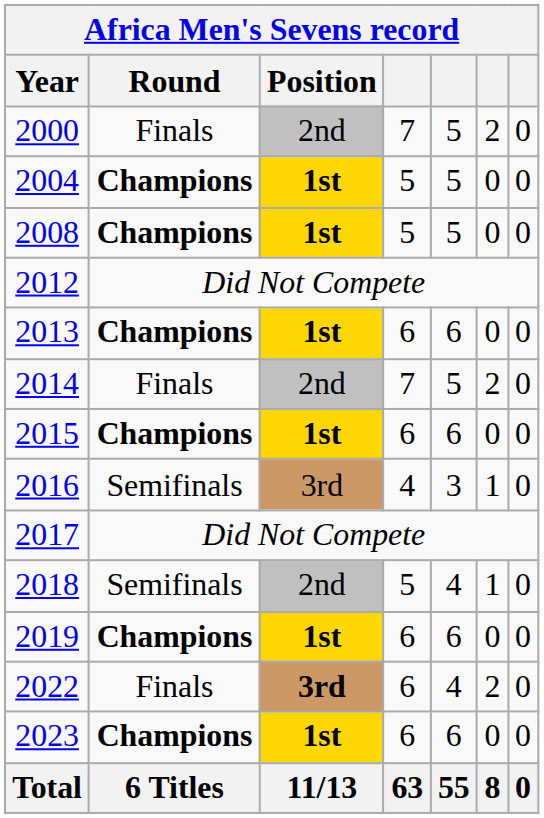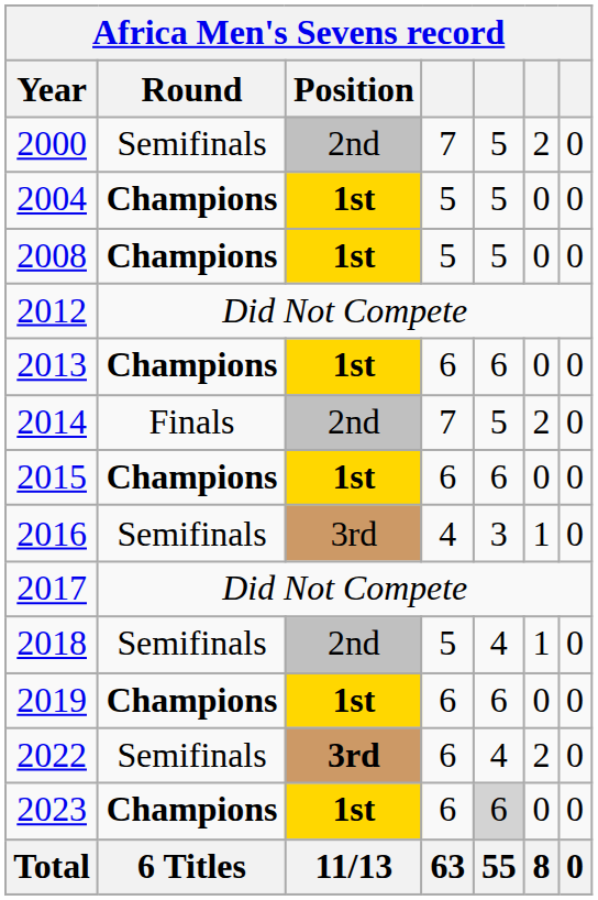 <table class="wikitable" style="text-align: center;">
 <tr>
 <th colspan=7><a href='#'>Africa Men's Sevens record</a></th>
 </tr>
 <tr>
 <th>Year</th>
 <th>Round</th>
 <th>Position</th>
 <th></th>
 <th></th>
 <th></th>
 <th></th>
 </tr>
 <tr>
 <td> <a href='#'>2000</a></td>
-<td>Finals</td>
+<td>Semifinals</td>
 <td bgcolor=silver>2nd</td>
 <td>7</td>
 <td>5</td>
 <td>2</td>
 <td>0</td>
 </tr>
 <tr>
 <td> <a href='#'>2004</a></td>
 <td><strong>Champions</strong></td>
 <td bgcolor=gold><strong>1st</strong></td>
 <td>5</td>
 <td>5</td>
 <td>0</td>
 <td>0</td>
 </tr>
 <tr>
 <td> <a href='#'>2008</a></td>
 <td><strong>Champions</strong></td>
 <td bgcolor=gold><strong>1st</strong></td>
 <td>5</td>
 <td>5</td>
 <td>0</td>
 <td>0</td>
 </tr>
 <tr>
 <td> <a href='#'>2012</a></td>
 <td colspan=6><em>Did Not Compete</em></td>
 </tr>
 <tr>
 <td> <a href='#'>2013</a></td>
 <td><strong>Champions</strong></td>
 <td bgcolor=gold><strong>1st</strong></td>
 <td>6</td>
 <td>6</td>
 <td>0</td>
 <td>0</td>
 </tr>
 <tr>
 <td> <a href='#'>2014</a></td>
 <td>Finals</td>
 <td bgcolor=silver>2nd</td>
 <td>7</td>
 <td>5</td>
 <td>2</td>
 <td>0</td>
 </tr>
 <tr>
 <td> <a href='#'>2015</a></td>
 <td><strong>Champions</strong></td>
 <td bgcolor=gold><strong>1st</strong></td>
 <td>6</td>
 <td>6</td>
 <td>0</td>
 <td>0</td>
 </tr>
 <tr>
 <td> <a href='#'>2016</a></td>
 <td>Semifinals</td>
 <td bgcolor=#cc9966>3rd</td>
 <td>4</td>
 <td>3</td>
 <td>1</td>
 <td>0</td>
 </tr>
 <tr>
 <td> <a href='#'>2017</a></td>
 <td colspan=6><em>Did Not Compete</em></td>
 </tr>
 <tr>
 <td> <a href='#'>2018</a></td>
 <td>Semifinals</td>
 <td bgcolor=silver>2nd</td>
 <td>5</td>
 <td>4</td>
 <td>1</td>
 <td>0</td>
 </tr>
 <tr>
 <td> <a href='#'>2019</a></td>
 <td><strong>Champions</strong></td>
 <td bgcolor=gold><strong>1st</strong></td>
 <td>6</td>
 <td>6</td>
 <td>0</td>
 <td>0</td>
 </tr>
 <tr>
 <td> <a href='#'>2022</a></td>
-<td>Finals</td>
+<td>Semifinals</td>
 <td bgcolor=#cc9966><strong>3rd</strong></td>
 <td>6</td>
 <td>4</td>
 <td>2</td>
 <td>0</td>
 </tr>
 <tr>
 <td> <a href='#'>2023</a></td>
 <td><strong>Champions</strong></td>
 <td bgcolor=gold><strong>1st</strong></td>
 <td>6</td>
-<td>6</td>
+<td style="background: lightgrey;">6</td>
 <td>0</td>
 <td>0</td>
 </tr>
 <tr>
 <th>Total</th>
 <th>6 Titles</th>
 <th>11/13</th>
 <th>63</th>
 <th>55</th>
 <th>8</th>
 <th>0</th>
 </tr>
 </table>
